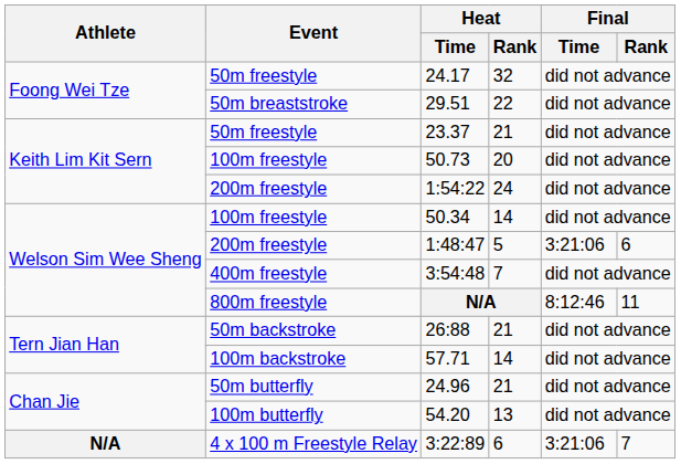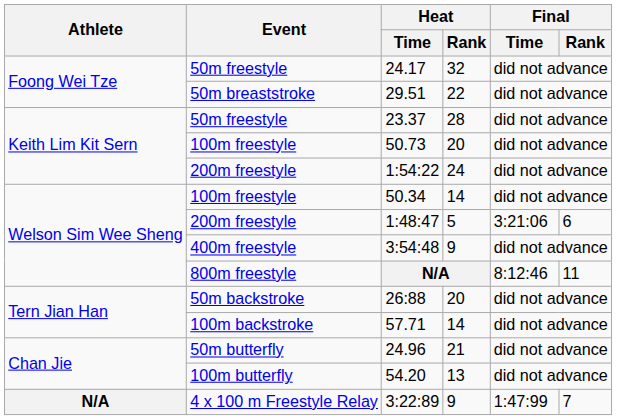 <table class="wikitable">
 <tr>
 <th rowspan="2">Athlete</th>
 <th rowspan="2">Event</th>
 <th colspan="2">Heat</th>
 <th colspan="2">Final</th>
 </tr>
 <tr>
 <th>Time</th>
 <th>Rank</th>
 <th>Time</th>
 <th>Rank</th>
 </tr>
 <tr>
 <td rowspan="2"><a href='#'>Foong Wei Tze</a></td>
 <td><a href='#'>50m freestyle</a></td>
 <td>24.17</td>
 <td>32</td>
 <td colspan="2">did not advance</td>
 </tr>
 <tr>
 <td><a href='#'>50m breaststroke</a></td>
 <td>29.51</td>
 <td>22</td>
 <td colspan="2">did not advance</td>
 </tr>
 <tr>
 <td rowspan="3"><a href='#'>Keith Lim Kit Sern</a></td>
 <td><a href='#'>50m freestyle</a></td>
 <td>23.37</td>
-<td>21</td>
+<td>28</td>
 <td colspan="2">did not advance</td>
 </tr>
 <tr>
 <td><a href='#'>100m freestyle</a></td>
 <td>50.73</td>
 <td>20</td>
 <td colspan="2">did not advance</td>
 </tr>
 <tr>
 <td><a href='#'>200m freestyle</a></td>
 <td>1:54:22</td>
 <td>24</td>
 <td colspan="2">did not advance</td>
 </tr>
 <tr>
 <td rowspan="4"><a href='#'>Welson Sim Wee Sheng</a></td>
 <td><a href='#'>100m freestyle</a></td>
 <td>50.34</td>
 <td>14</td>
 <td colspan="2">did not advance</td>
 </tr>
 <tr>
 <td><a href='#'>200m freestyle</a></td>
 <td>1:48:47</td>
 <td>5 <strong></strong></td>
 <td>3:21:06</td>
 <td>6</td>
 </tr>
 <tr>
 <td><a href='#'>400m freestyle</a></td>
 <td>3:54:48</td>
-<td>7</td>
+<td>9</td>
 <td colspan="2">did not advance</td>
 </tr>
 <tr>
 <td><a href='#'>800m freestyle</a></td>
 <th colspan="2">N/A</th>
 <td>8:12:46</td>
 <td>11</td>
 </tr>
 <tr>
 <td rowspan="2"><a href='#'>Tern Jian Han</a></td>
 <td><a href='#'>50m backstroke</a></td>
 <td>26:88</td>
-<td>21</td>
+<td>20</td>
 <td colspan="2">did not advance</td>
 </tr>
 <tr>
 <td><a href='#'>100m backstroke</a></td>
 <td>57.71</td>
 <td>14</td>
 <td colspan="2">did not advance</td>
 </tr>
 <tr>
 <td rowspan="2"><a href='#'>Chan Jie</a></td>
 <td><a href='#'>50m butterfly</a></td>
 <td>24.96</td>
 <td>21</td>
 <td colspan="2">did not advance</td>
 </tr>
 <tr>
 <td><a href='#'>100m butterfly</a></td>
 <td>54.20</td>
 <td>13</td>
 <td colspan="2">did not advance</td>
 </tr>
 <tr>
 <th>N/A</th>
 <td><a href='#'>4 x 100 m Freestyle Relay</a></td>
 <td>3:22:89</td>
-<td>6 <strong></strong></td>
-<td>3:21:06</td>
+<td>9 <strong></strong></td>
+<td>1:47:99</td>
 <td>7</td>
 </tr>
 </table>
